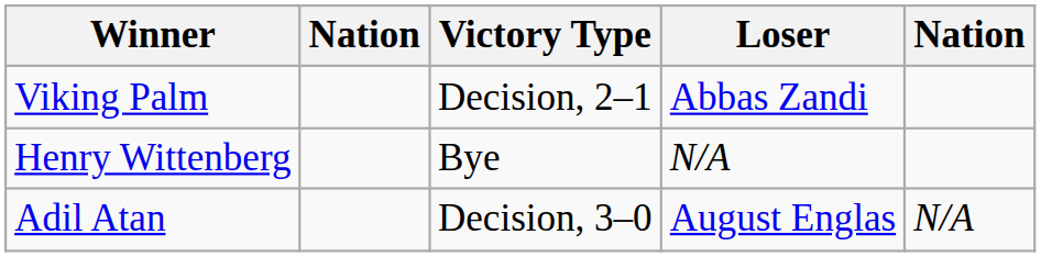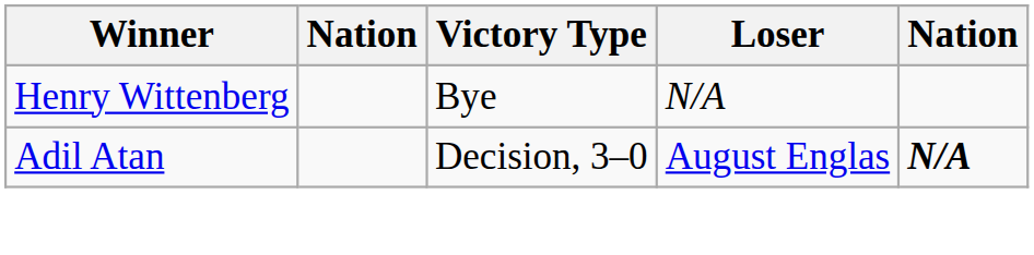 <table class="wikitable sortable" style="text-align:left;">
 <tr>
 <th>Winner</th>
 <th>Nation</th>
 <th>Victory Type</th>
 <th>Loser</th>
 <th>Nation</th>
-</tr>
-<tr>
-<td><a href='#'>Viking Palm</a></td>
-<td></td>
-<td>Decision, 2–1</td>
-<td><a href='#'>Abbas Zandi</a></td>
-<td></td>
 </tr>
 <tr>
 <td><a href='#'>Henry Wittenberg</a></td>
 <td></td>
 <td>Bye</td>
 <td><em>N/A</em></td>
 <td></td>
 </tr>
 <tr>
 <td><a href='#'>Adil Atan</a></td>
 <td></td>
 <td>Decision, 3–0</td>
 <td><a href='#'>August Englas</a></td>
-<td><em>N/A</em></td>
+<td><strong><em>N/A</em></strong></td>
 </tr>
 </table>
